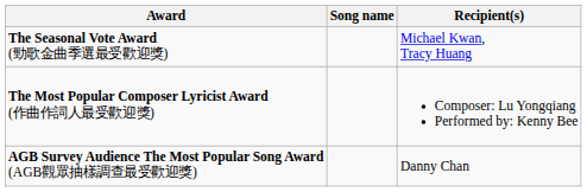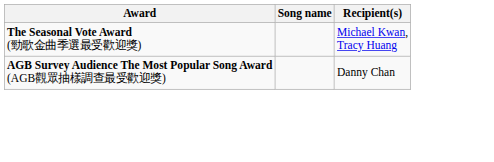 <table class="wikitable">
 <tr>
 <th>Award</th>
 <th>Song name</th>
 <th>Recipient(s)</th>
 </tr>
 <tr>
 <td><strong>The Seasonal Vote Award</strong><br>(勁歌金曲季選最受歡迎獎)</td>
 <td></td>
 <td><a href='#'>Michael Kwan</a>,<br><a href='#'>Tracy Huang</a></td>
 </tr>
 <tr>
-<td><strong>The Most Popular Composer Lyricist Award</strong><br>(作曲作詞人最受歡迎獎)</td>
-<td></td>
-<td><br><ul><li>Composer: Lu Yongqiang</li><li>Performed by: Kenny Bee</li></ul></td>
-</tr>
-<tr>
 <td><strong>AGB Survey Audience The Most Popular Song Award</strong><br>(AGB觀眾抽樣調查最受歡迎獎)</td>
 <td></td>
 <td>Danny Chan</td>
 </tr>
 </table>
